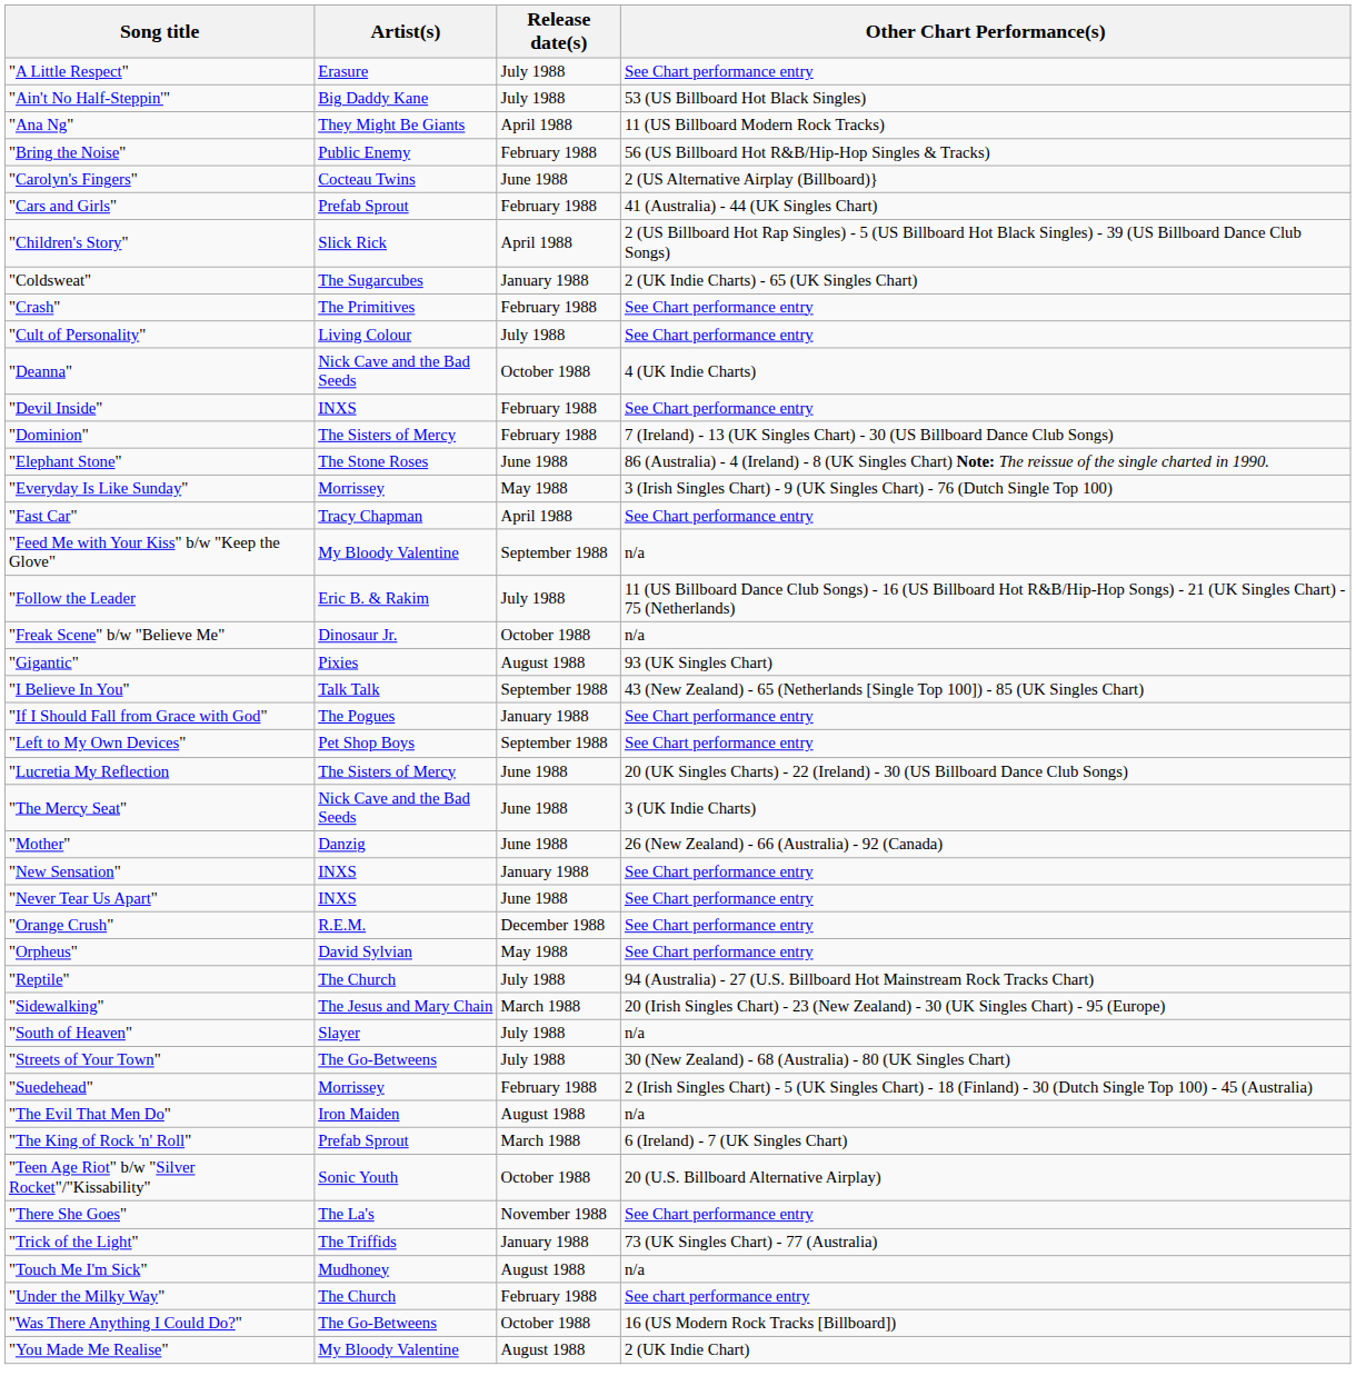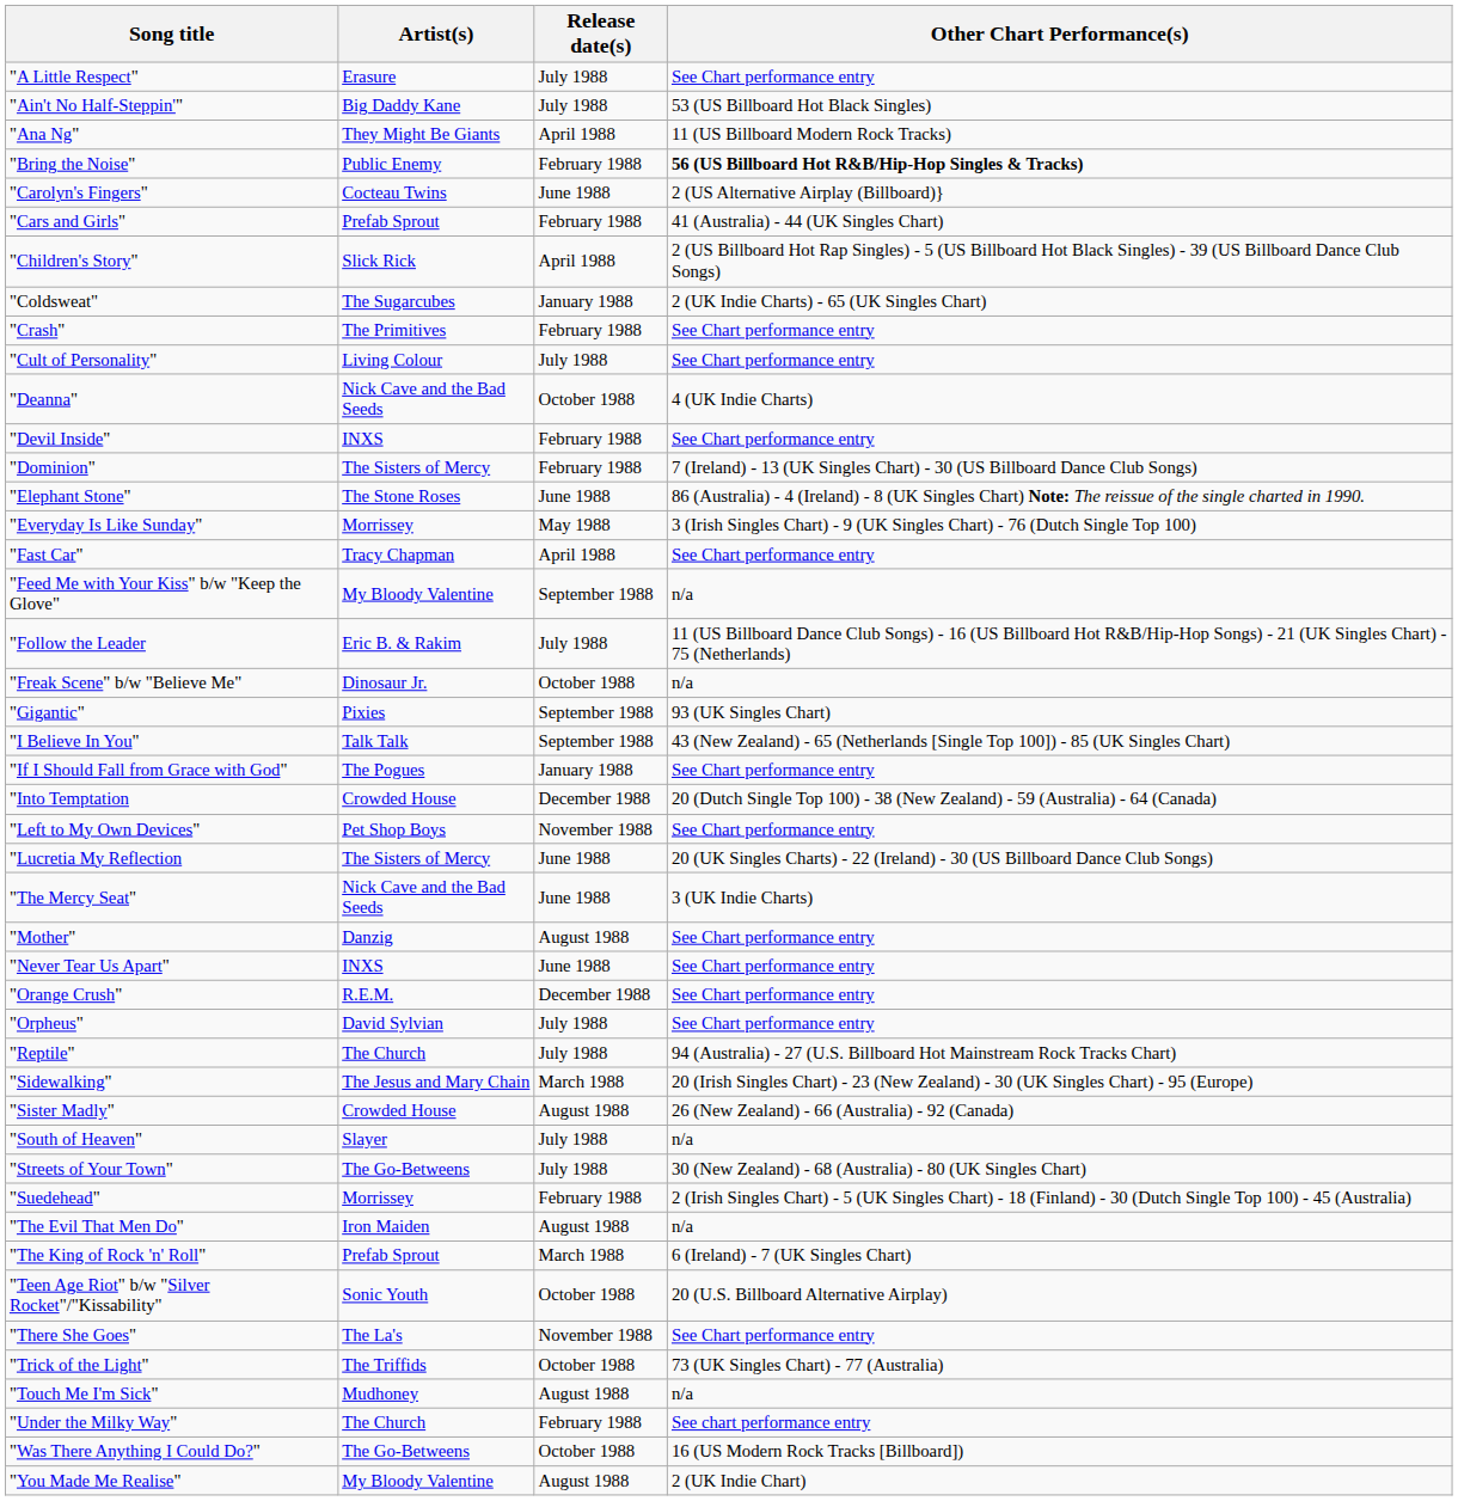 <table class="wikitable sortable" style="font-size:95%;">
 <tr>
 <th><big>Song title</big></th>
 <th><big>Artist(s)</big></th>
 <th><big>Release date(s)</big></th>
 <th><big>Other Chart Performance(s)</big></th>
 </tr>
 <tr>
 <td>"<a href='#'>A Little Respect</a>"</td>
 <td><a href='#'>Erasure</a></td>
 <td>July 1988</td>
 <td><a href='#'>See Chart performance entry</a></td>
 </tr>
 <tr>
 <td>"<a href='#'>Ain't No Half-Steppin'</a>"</td>
 <td><a href='#'>Big Daddy Kane</a></td>
 <td>July 1988</td>
 <td>53 (US Billboard Hot Black Singles)</td>
 </tr>
 <tr>
 <td>"<a href='#'>Ana Ng</a>"</td>
 <td><a href='#'>They Might Be Giants</a></td>
 <td>April 1988</td>
 <td>11 (US Billboard Modern Rock Tracks)</td>
 </tr>
 <tr>
 <td>"<a href='#'>Bring the Noise</a>"</td>
 <td><a href='#'>Public Enemy</a></td>
 <td>February 1988</td>
-<td>56 (US Billboard Hot R&B/Hip-Hop Singles & Tracks)</td>
+<td><strong>56 (US Billboard Hot R&B/Hip-Hop Singles & Tracks)</strong></td>
 </tr>
 <tr>
 <td>"<a href='#'>Carolyn's Fingers</a>"</td>
 <td><a href='#'>Cocteau Twins</a></td>
 <td>June 1988</td>
 <td>2 (US Alternative Airplay (Billboard)}</td>
 </tr>
 <tr>
 <td>"<a href='#'>Cars and Girls</a>"</td>
 <td><a href='#'>Prefab Sprout</a></td>
 <td>February 1988</td>
 <td>41 (Australia) - 44 (UK Singles Chart)</td>
 </tr>
 <tr>
 <td>"<a href='#'>Children's Story</a>"</td>
 <td><a href='#'>Slick Rick</a></td>
 <td>April 1988</td>
 <td>2 (US Billboard Hot Rap Singles) - 5 (US Billboard Hot Black Singles) - 39 (US Billboard Dance Club Songs)</td>
 </tr>
 <tr>
 <td>"Coldsweat"</td>
 <td data-sort-value="Sugarcubes"><a href='#'>The Sugarcubes</a></td>
 <td>January 1988</td>
 <td>2 (UK Indie Charts) - 65 (UK Singles Chart)</td>
 </tr>
 <tr>
 <td>"<a href='#'>Crash</a>"</td>
 <td data-sort-value="Primitives"><a href='#'>The Primitives</a></td>
 <td>February 1988</td>
 <td><a href='#'>See Chart performance entry</a></td>
 </tr>
 <tr>
 <td>"<a href='#'>Cult of Personality</a>"</td>
 <td><a href='#'>Living Colour</a></td>
 <td>July 1988</td>
 <td><a href='#'>See Chart performance entry</a></td>
 </tr>
 <tr>
 <td>"<a href='#'>Deanna</a>"</td>
 <td data-sort-value="Cave, Nick"><a href='#'>Nick Cave and the Bad Seeds</a></td>
 <td>October 1988</td>
 <td>4 (UK Indie Charts)</td>
 </tr>
 <tr>
 <td>"<a href='#'>Devil Inside</a>"</td>
 <td><a href='#'>INXS</a></td>
 <td>February 1988</td>
 <td><a href='#'>See Chart performance entry</a></td>
 </tr>
 <tr>
 <td>"<a href='#'>Dominion</a>"</td>
 <td data-sort-value="Sisters of Mercy"><a href='#'>The Sisters of Mercy</a></td>
 <td>February 1988</td>
 <td>7 (Ireland) - 13 (UK Singles Chart) - 30 (US Billboard Dance Club Songs)</td>
 </tr>
 <tr>
 <td>"<a href='#'>Elephant Stone</a>"</td>
 <td data-sort-value="Stone Roses"><a href='#'>The Stone Roses</a></td>
 <td>June 1988</td>
 <td>86 (Australia) - 4 (Ireland) - 8 (UK Singles Chart) <strong>Note:</strong> <em>The reissue of the single charted in 1990.</em></td>
 </tr>
 <tr>
 <td>"<a href='#'>Everyday Is Like Sunday</a>"</td>
 <td><a href='#'>Morrissey</a></td>
 <td>May 1988</td>
 <td>3 (Irish Singles Chart) - 9 (UK Singles Chart) - 76 (Dutch Single Top 100)</td>
 </tr>
 <tr>
 <td>"<a href='#'>Fast Car</a>"</td>
 <td><a href='#'>Tracy Chapman</a></td>
 <td>April 1988</td>
 <td><a href='#'>See Chart performance entry</a></td>
 </tr>
 <tr>
 <td>"<a href='#'>Feed Me with Your Kiss</a>" b/w "Keep the Glove"</td>
 <td><a href='#'>My Bloody Valentine</a></td>
 <td>September 1988</td>
 <td>n/a</td>
 </tr>
 <tr>
 <td>"<a href='#'>Follow the Leader</a></td>
 <td><a href='#'>Eric B. & Rakim</a></td>
 <td>July 1988</td>
 <td>11 (US Billboard Dance Club Songs) - 16 (US Billboard Hot R&B/Hip-Hop Songs) - 21 (UK Singles Chart) - 75 (Netherlands)</td>
 </tr>
 <tr>
 <td>"<a href='#'>Freak Scene</a>" b/w "Believe Me"</td>
 <td><a href='#'>Dinosaur Jr.</a></td>
 <td>October 1988</td>
 <td>n/a</td>
 </tr>
 <tr>
 <td>"<a href='#'>Gigantic</a>"</td>
 <td><a href='#'>Pixies</a></td>
-<td>August 1988</td>
+<td>September 1988</td>
 <td>93 (UK Singles Chart)</td>
 </tr>
 <tr>
 <td>"<a href='#'>I Believe In You</a>"</td>
 <td><a href='#'>Talk Talk</a></td>
 <td>September 1988</td>
 <td>43 (New Zealand) - 65 (Netherlands [Single Top 100]) - 85 (UK Singles Chart)</td>
 </tr>
 <tr>
 <td>"<a href='#'>If I Should Fall from Grace with God</a>"</td>
 <td><a href='#'>The Pogues</a></td>
 <td>January 1988</td>
 <td><a href='#'>See Chart performance entry</a></td>
 </tr>
 <tr>
+<td>"<a href='#'>Into Temptation</a></td>
+<td><a href='#'>Crowded House</a></td>
+<td>December 1988</td>
+<td>20 (Dutch Single Top 100) - 38 (New Zealand) - 59 (Australia) - 64 (Canada)</td>
+</tr>
+<tr>
 <td>"<a href='#'>Left to My Own Devices</a>"</td>
 <td><a href='#'>Pet Shop Boys</a></td>
-<td>September 1988</td>
+<td>November 1988</td>
 <td><a href='#'>See Chart performance entry</a></td>
 </tr>
 <tr>
 <td>"<a href='#'>Lucretia My Reflection</a></td>
 <td data-sort-value="Sisters of Mercy"><a href='#'>The Sisters of Mercy</a></td>
 <td>June 1988</td>
 <td>20 (UK Singles Charts) - 22 (Ireland) - 30 (US Billboard Dance Club Songs)</td>
 </tr>
 <tr>
 <td>"<a href='#'>The Mercy Seat</a>"</td>
 <td data-sort-value="Cave, Nick"><a href='#'>Nick Cave and the Bad Seeds</a></td>
 <td>June 1988</td>
 <td>3 (UK Indie Charts)</td>
 </tr>
 <tr>
 <td>"<a href='#'>Mother</a>"</td>
 <td><a href='#'>Danzig</a></td>
-<td>June 1988</td>
-<td>26 (New Zealand) - 66 (Australia) - 92 (Canada)</td>
-</tr>
-<tr>
-<td>"<a href='#'>New Sensation</a>"</td>
-<td><a href='#'>INXS</a></td>
-<td>January 1988</td>
+<td>August 1988</td>
 <td><a href='#'>See Chart performance entry</a></td>
 </tr>
 <tr>
 <td>"<a href='#'>Never Tear Us Apart</a>"</td>
 <td><a href='#'>INXS</a></td>
 <td>June 1988</td>
 <td><a href='#'>See Chart performance entry</a></td>
 </tr>
 <tr>
 <td>"<a href='#'>Orange Crush</a>"</td>
 <td><a href='#'>R.E.M.</a></td>
 <td>December 1988</td>
 <td><a href='#'>See Chart performance entry</a></td>
 </tr>
 <tr>
 <td>"<a href='#'>Orpheus</a>"</td>
 <td data-sort-value="Sylvian, David"><a href='#'>David Sylvian</a></td>
-<td>May 1988</td>
+<td>July 1988</td>
 <td><a href='#'>See Chart performance entry</a></td>
 </tr>
 <tr>
 <td>"<a href='#'>Reptile</a>"</td>
 <td data-sort-value="Church"><a href='#'>The Church</a></td>
 <td>July 1988</td>
 <td>94 (Australia) - 27 (U.S. Billboard Hot Mainstream Rock Tracks Chart)</td>
 </tr>
 <tr>
 <td>"<a href='#'>Sidewalking</a>"</td>
 <td data-sort-value="Jeus and Mary Chain"><a href='#'>The Jesus and Mary Chain</a></td>
 <td>March 1988</td>
 <td>20 (Irish Singles Chart) - 23 (New Zealand) - 30 (UK Singles Chart) - 95 (Europe)</td>
+</tr>
+<tr>
+<td>"<a href='#'>Sister Madly</a>"</td>
+<td><a href='#'>Crowded House</a></td>
+<td>August 1988</td>
+<td>26 (New Zealand) - 66 (Australia) - 92 (Canada)</td>
 </tr>
 <tr>
 <td>"<a href='#'>South of Heaven</a>"</td>
 <td><a href='#'>Slayer</a></td>
 <td>July 1988</td>
 <td>n/a</td>
 </tr>
 <tr>
 <td>"<a href='#'>Streets of Your Town</a>"</td>
 <td data-sort-value="Go-Betweens"><a href='#'>The Go-Betweens</a></td>
 <td>July 1988</td>
 <td>30 (New Zealand) - 68 (Australia) - 80 (UK Singles Chart)</td>
 </tr>
 <tr>
 <td>"<a href='#'>Suedehead</a>"</td>
 <td><a href='#'>Morrissey</a></td>
 <td>February 1988</td>
 <td>2 (Irish Singles Chart) - 5 (UK Singles Chart) - 18 (Finland) - 30 (Dutch Single Top 100) - 45 (Australia)</td>
 </tr>
 <tr>
 <td>"<a href='#'>The Evil That Men Do</a>"</td>
 <td><a href='#'>Iron Maiden</a></td>
 <td>August 1988</td>
 <td>n/a</td>
 </tr>
 <tr>
 <td>"<a href='#'>The King of Rock 'n' Roll</a>"</td>
 <td><a href='#'>Prefab Sprout</a></td>
 <td>March 1988</td>
 <td>6 (Ireland) - 7 (UK Singles Chart)</td>
 </tr>
 <tr>
 <td>"<a href='#'>Teen Age Riot</a>" b/w "<a href='#'>Silver Rocket</a>"/"Kissability"</td>
 <td><a href='#'>Sonic Youth</a></td>
 <td>October 1988</td>
 <td>20 (U.S. Billboard Alternative Airplay)</td>
 </tr>
 <tr>
 <td>"<a href='#'>There She Goes</a>"</td>
 <td><a href='#'>The La's</a></td>
 <td>November 1988</td>
 <td><a href='#'>See Chart performance entry</a></td>
 </tr>
 <tr>
 <td>"<a href='#'>Trick of the Light</a>"</td>
 <td data-sort-value="Triffids"><a href='#'>The Triffids</a></td>
-<td>January 1988</td>
+<td>October 1988</td>
 <td>73 (UK Singles Chart) - 77 (Australia)</td>
 </tr>
 <tr>
 <td>"<a href='#'>Touch Me I'm Sick</a>"</td>
 <td><a href='#'>Mudhoney</a></td>
 <td>August 1988</td>
 <td>n/a</td>
 </tr>
 <tr>
 <td>"<a href='#'>Under the Milky Way</a>"</td>
 <td data-sort-value="Church"><a href='#'>The Church</a></td>
 <td>February 1988</td>
 <td><a href='#'>See chart performance entry</a></td>
 </tr>
 <tr>
 <td>"<a href='#'>Was There Anything I Could Do?</a>"</td>
 <td data-sort-value="Go-Betweens"><a href='#'>The Go-Betweens</a></td>
 <td>October 1988</td>
 <td>16 (US Modern Rock Tracks [Billboard])</td>
 </tr>
 <tr>
 <td>"<a href='#'>You Made Me Realise</a>"</td>
 <td><a href='#'>My Bloody Valentine</a></td>
 <td>August 1988</td>
 <td>2 (UK Indie Chart)</td>
 </tr>
 </table>
